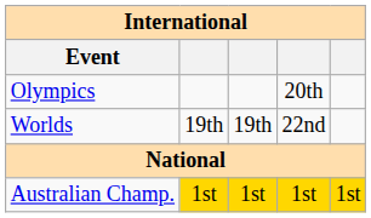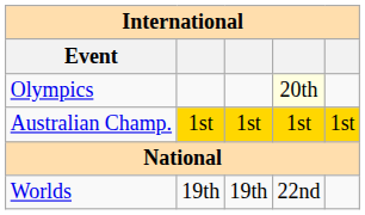 <table class="wikitable" style="text-align:center">
 <tr>
 <th style="background-color: #ffdead; " colspan=5 align=center>International</th>
 </tr>
 <tr>
 <th>Event</th>
 <th></th>
 <th></th>
 <th></th>
 <th></th>
 </tr>
 <tr>
 <td align=left><a href='#'>Olympics</a></td>
 <td></td>
 <td></td>
-<td>20th</td>
+<td style="background: lightyellow;">20th</td>
 <td></td>
+</tr>
+<tr>
+<td align=left><a href='#'>Australian Champ.</a></td>
+<td bgcolor=gold>1st</td>
+<td bgcolor=gold>1st</td>
+<td bgcolor=gold>1st</td>
+<td bgcolor=gold>1st</td>
+</tr>
+<tr>
+<th style="background-color: #ffdead; " colspan=5 align=center>National</th>
 </tr>
 <tr>
 <td align=left><a href='#'>Worlds</a></td>
 <td>19th</td>
 <td>19th</td>
 <td>22nd</td>
 <td></td>
 </tr>
-<tr>
-<th style="background-color: #ffdead; " colspan=5 align=center>National</th>
-</tr>
-<tr>
-<td align=left><a href='#'>Australian Champ.</a></td>
-<td bgcolor=gold>1st</td>
-<td bgcolor=gold>1st</td>
-<td bgcolor=gold>1st</td>
-<td bgcolor=gold>1st</td>
-</tr>
 </table>
